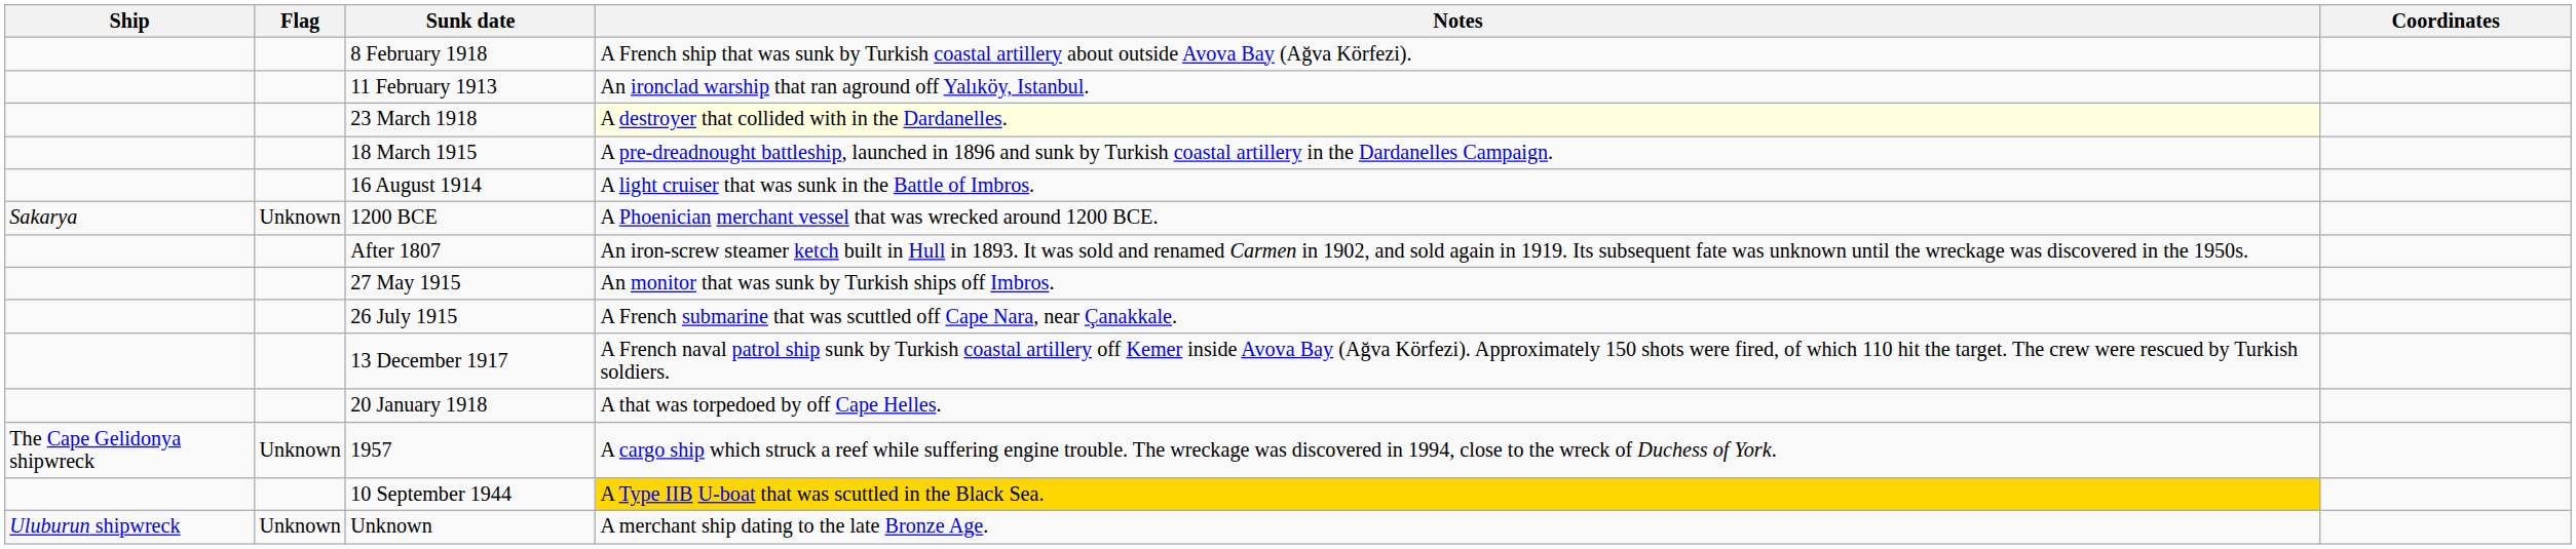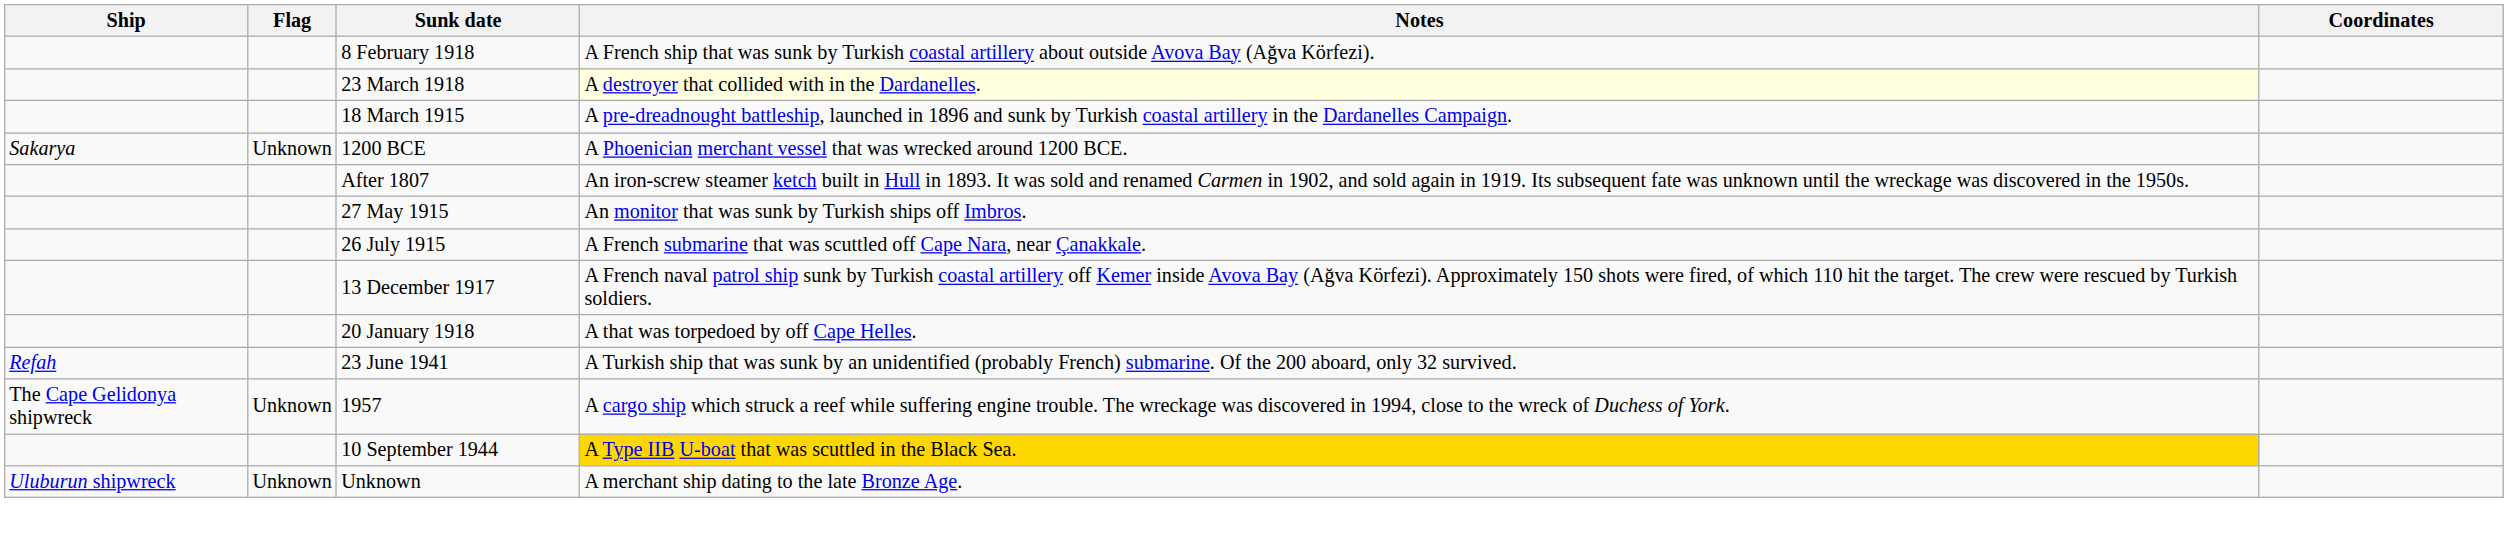 <table class=wikitable | style = "width:100%">
 <tr>
 <th style="width:10%">Ship</th>
 <th>Flag</th>
 <th style="width:10%">Sunk date</th>
 <th style="width:70%">Notes</th>
 <th style="width:10%">Coordinates</th>
 </tr>
 <tr>
 <td></td>
 <td></td>
 <td>8 February 1918</td>
 <td>A French ship that was sunk by Turkish <a href='#'>coastal artillery</a> about  outside <a href='#'>Avova Bay</a> (Ağva Körfezi).</td>
 <td></td>
 </tr>
 <tr>
 <td></td>
 <td></td>
-<td>11 February 1913</td>
-<td>An <a href='#'>ironclad warship</a> that ran aground off <a href='#'>Yalıköy, Istanbul</a>.</td>
-<td></td>
-</tr>
-<tr>
-<td></td>
-<td></td>
 <td>23 March 1918</td>
 <td style="background: lightyellow;">A <a href='#'>destroyer</a> that collided with  in the <a href='#'>Dardanelles</a>.</td>
 <td></td>
 </tr>
 <tr>
 <td></td>
 <td></td>
 <td>18 March 1915</td>
 <td>A <a href='#'>pre-dreadnought battleship</a>, launched in 1896 and sunk by Turkish <a href='#'>coastal artillery</a> in the <a href='#'>Dardanelles Campaign</a>.</td>
-<td></td>
-</tr>
-<tr>
-<td></td>
-<td></td>
-<td>16 August 1914</td>
-<td>A  <a href='#'>light cruiser</a> that was sunk in the <a href='#'>Battle of Imbros</a>.</td>
 <td></td>
 </tr>
 <tr>
 <td><em>Sakarya</em></td>
 <td>Unknown</td>
 <td>1200 BCE</td>
 <td>A <a href='#'>Phoenician</a> <a href='#'>merchant vessel</a> that was wrecked around 1200 BCE.</td>
 <td></td>
 </tr>
 <tr>
 <td></td>
 <td></td>
 <td>After 1807</td>
 <td>An iron-screw steamer <a href='#'>ketch</a> built in <a href='#'>Hull</a> in 1893. It was sold and renamed <em>Carmen</em> in 1902, and sold again in 1919. Its subsequent fate was unknown until the wreckage was discovered in the 1950s.</td>
 <td></td>
 </tr>
 <tr>
 <td></td>
 <td></td>
 <td>27 May 1915</td>
 <td>An  <a href='#'>monitor</a> that was sunk by Turkish ships off <a href='#'>Imbros</a>.</td>
 <td></td>
 </tr>
 <tr>
 <td></td>
 <td></td>
 <td>26 July 1915</td>
 <td>A French <a href='#'>submarine</a> that was scuttled off <a href='#'>Cape Nara</a>, near <a href='#'>Çanakkale</a>.</td>
 <td></td>
 </tr>
 <tr>
 <td></td>
 <td></td>
 <td>13 December 1917</td>
 <td>A French naval <a href='#'>patrol ship</a> sunk by Turkish <a href='#'>coastal artillery</a> off <a href='#'>Kemer</a> inside <a href='#'>Avova Bay</a> (Ağva Körfezi). Approximately 150 shots were fired, of which 110 hit the target. The crew were rescued by Turkish soldiers.</td>
 <td></td>
 </tr>
 <tr>
 <td></td>
 <td></td>
 <td>20 January 1918</td>
 <td>A  that was torpedoed by  off <a href='#'>Cape Helles</a>.</td>
 <td></td>
 </tr>
 <tr>
+<td><a href='#'><em>Refah</em></a></td>
+<td></td>
+<td>23 June 1941</td>
+<td>A Turkish ship that was sunk by an unidentified (probably French) <a href='#'>submarine</a>. Of the 200 aboard, only 32 survived.</td>
+<td></td>
+</tr>
+<tr>
 <td>The <a href='#'>Cape Gelidonya</a> shipwreck</td>
 <td>Unknown</td>
 <td>1957</td>
 <td>A <a href='#'>cargo ship</a> which struck a reef while suffering engine trouble. The wreckage was discovered in 1994, close to the wreck of <em>Duchess of York</em>.</td>
 <td></td>
 </tr>
 <tr>
 <td></td>
 <td></td>
 <td>10 September 1944</td>
 <td style="background: gold;">A <a href='#'>Type IIB</a> <a href='#'>U-boat</a> that was scuttled in the Black Sea.</td>
 <td></td>
 </tr>
 <tr>
 <td><a href='#'><em>Uluburun</em> shipwreck</a></td>
 <td>Unknown</td>
 <td>Unknown</td>
 <td>A merchant ship dating to the late <a href='#'>Bronze Age</a>.</td>
 <td></td>
 </tr>
 </table>
